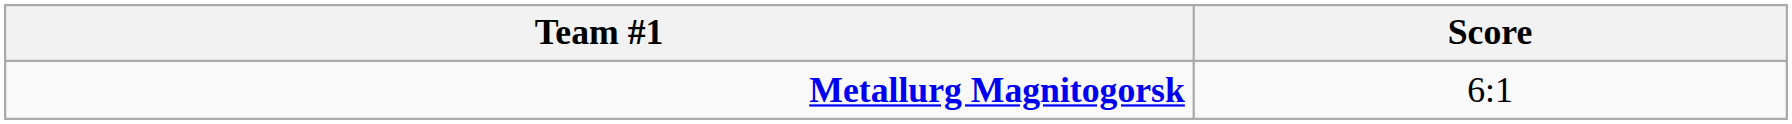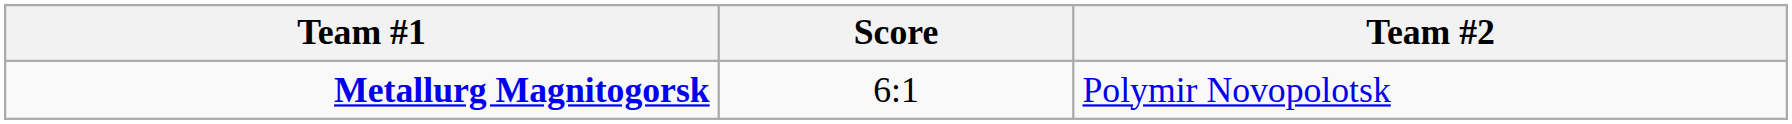 <table class="wikitable" style="text-align: center;">
 <tr>
 <th width=22%>Team #1</th>
 <th width=11%>Score</th>
+<th width=22%>Team #2</th>
 </tr>
 <tr>
 <td style="text-align: right;"><strong><a href='#'>Metallurg Magnitogorsk</a></strong> </td>
 <td>6:1</td>
+<td style="text-align: left;"> <a href='#'>Polymir Novopolotsk</a></td>
 </tr>
 </table>
